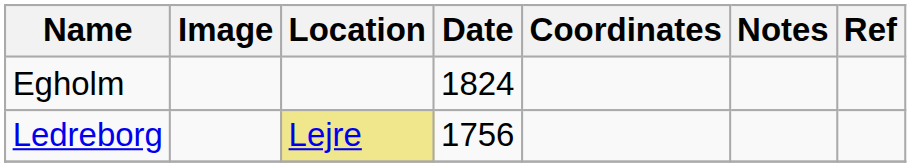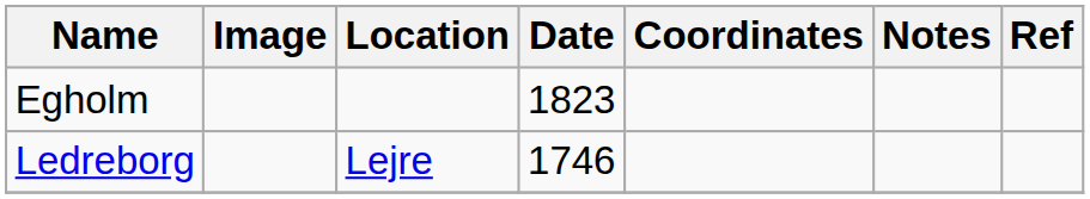 <table class="wikitable sortable">
 <tr>
 <th>Name</th>
 <th>Image</th>
 <th>Location</th>
 <th>Date</th>
 <th>Coordinates</th>
 <th>Notes</th>
 <th>Ref</th>
 </tr>
 <tr>
 <td>Egholm</td>
 <td></td>
 <td></td>
-<td>1824</td>
+<td>1823</td>
 <td></td>
 <td></td>
 <td></td>
 </tr>
 <tr>
 <td><a href='#'>Ledreborg</a></td>
 <td></td>
-<td style="background: khaki;"><a href='#'>Lejre</a></td>
-<td>1756</td>
+<td><a href='#'>Lejre</a></td>
+<td>1746</td>
 <td></td>
 <td></td>
 <td></td>
 </tr>
 <tr>
 </tr>
 </table>
